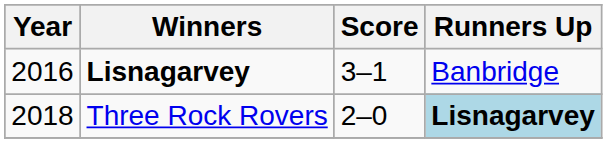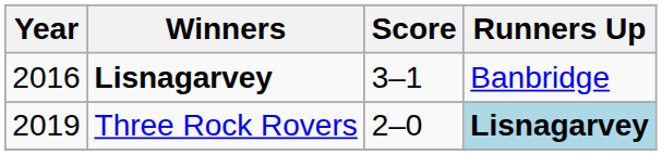 <table class="wikitable collapsible">
 <tr>
 <th>Year</th>
 <th>Winners</th>
 <th>Score</th>
 <th>Runners Up</th>
 </tr>
 <tr>
 <td>2016</td>
 <td><strong>Lisnagarvey</strong> </td>
 <td>3–1</td>
 <td><a href='#'>Banbridge</a></td>
 </tr>
 <tr>
-<td>2018</td>
+<td>2019</td>
 <td><a href='#'>Three Rock Rovers</a></td>
 <td>2–0</td>
 <td style="background: lightblue;"><strong>Lisnagarvey</strong></td>
 </tr>
 <tr>
 </tr>
 </table>
